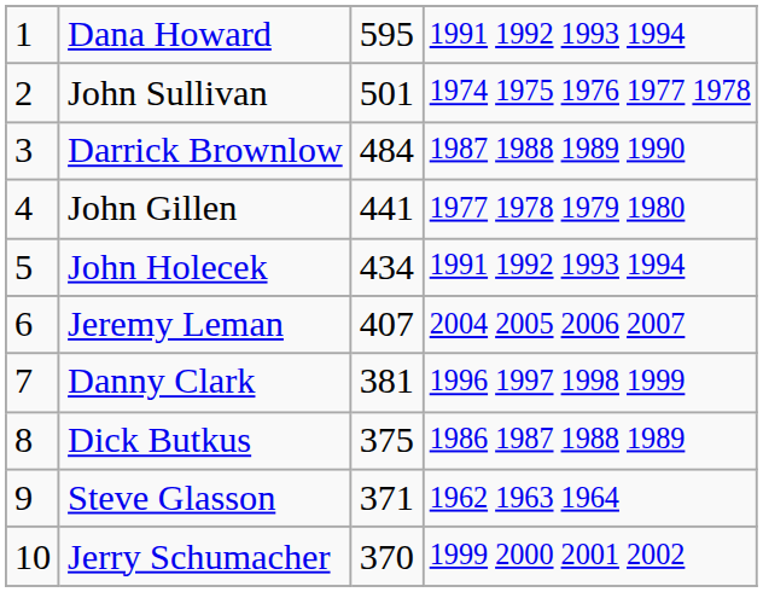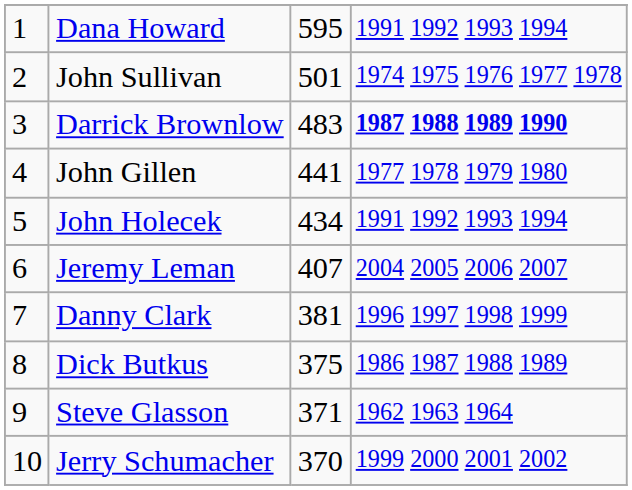 <table class="wikitable">
 <tr>
 </tr>
 <tr>
 <td>1</td>
 <td><a href='#'>Dana Howard</a></td>
 <td>595</td>
 <td style="font-size:80%;"><a href='#'>1991</a> <a href='#'>1992</a> <a href='#'>1993</a> <a href='#'>1994</a></td>
 </tr>
 <tr>
 <td>2</td>
 <td>John Sullivan</td>
 <td>501</td>
 <td style="font-size:80%;"><a href='#'>1974</a> <a href='#'>1975</a> <a href='#'>1976</a> <a href='#'>1977</a> <a href='#'>1978</a></td>
 </tr>
 <tr>
 <td>3</td>
 <td><a href='#'>Darrick Brownlow</a></td>
-<td>484</td>
-<td style="font-size:80%;"><a href='#'>1987</a> <a href='#'>1988</a> <a href='#'>1989</a> <a href='#'>1990</a></td>
+<td>483</td>
+<td style="font-size:80%;"><strong><a href='#'>1987</a> <a href='#'>1988</a> <a href='#'>1989</a> <a href='#'>1990</a></strong></td>
 </tr>
 <tr>
 <td>4</td>
 <td>John Gillen</td>
 <td>441</td>
 <td style="font-size:80%;"><a href='#'>1977</a> <a href='#'>1978</a> <a href='#'>1979</a> <a href='#'>1980</a></td>
 </tr>
 <tr>
 <td>5</td>
 <td><a href='#'>John Holecek</a></td>
 <td>434</td>
 <td style="font-size:80%;"><a href='#'>1991</a> <a href='#'>1992</a> <a href='#'>1993</a> <a href='#'>1994</a></td>
 </tr>
 <tr>
 <td>6</td>
 <td><a href='#'>Jeremy Leman</a></td>
 <td>407</td>
 <td style="font-size:80%;"><a href='#'>2004</a> <a href='#'>2005</a> <a href='#'>2006</a> <a href='#'>2007</a></td>
 </tr>
 <tr>
 <td>7</td>
 <td><a href='#'>Danny Clark</a></td>
 <td>381</td>
 <td style="font-size:80%;"><a href='#'>1996</a> <a href='#'>1997</a> <a href='#'>1998</a> <a href='#'>1999</a></td>
 </tr>
 <tr>
 <td>8</td>
 <td><a href='#'>Dick Butkus</a></td>
 <td>375</td>
 <td style="font-size:80%;"><a href='#'>1986</a> <a href='#'>1987</a> <a href='#'>1988</a> <a href='#'>1989</a></td>
 </tr>
 <tr>
 <td>9</td>
 <td><a href='#'>Steve Glasson</a></td>
 <td>371</td>
 <td style="font-size:80%;"><a href='#'>1962</a> <a href='#'>1963</a> <a href='#'>1964</a></td>
 </tr>
 <tr>
 <td>10</td>
 <td><a href='#'>Jerry Schumacher</a></td>
 <td>370</td>
 <td style="font-size:80%;"><a href='#'>1999</a> <a href='#'>2000</a> <a href='#'>2001</a> <a href='#'>2002</a></td>
 </tr>
 </table>
